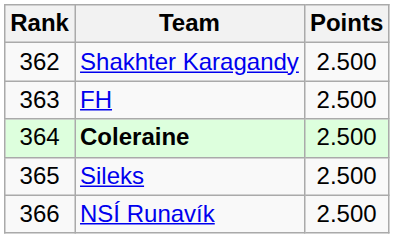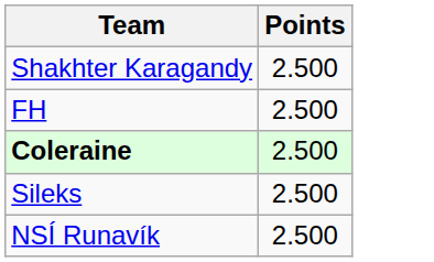 <table class="wikitable" style="text-align: center;">
 <tr>
-<th>Rank</th>
 <th>Team</th>
 <th>Points</th>
 </tr>
 <tr>
-<td>362</td>
 <td style="text-align:left"> <a href='#'>Shakhter Karagandy</a></td>
 <td>2.500</td>
 </tr>
 <tr>
-<td>363</td>
 <td style="text-align:left"> <a href='#'>FH</a></td>
 <td>2.500</td>
 </tr>
 <tr style="background:#ddffdd">
-<td>364</td>
 <td style="text-align:left"> <strong>Coleraine</strong></td>
 <td>2.500</td>
 </tr>
 <tr>
-<td>365</td>
 <td style="text-align:left"> <a href='#'>Sileks</a></td>
 <td>2.500</td>
 </tr>
 <tr>
-<td>366</td>
 <td style="text-align:left"> <a href='#'>NSÍ Runavík</a></td>
 <td>2.500</td>
 </tr>
 </table>
